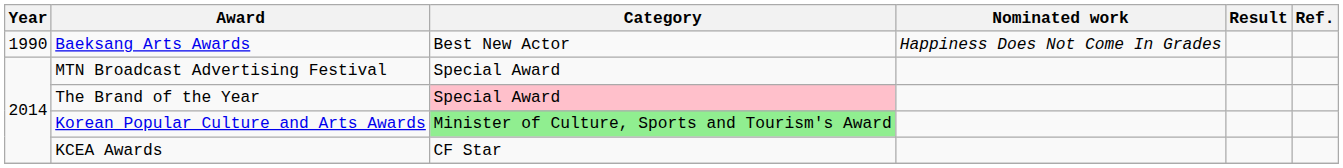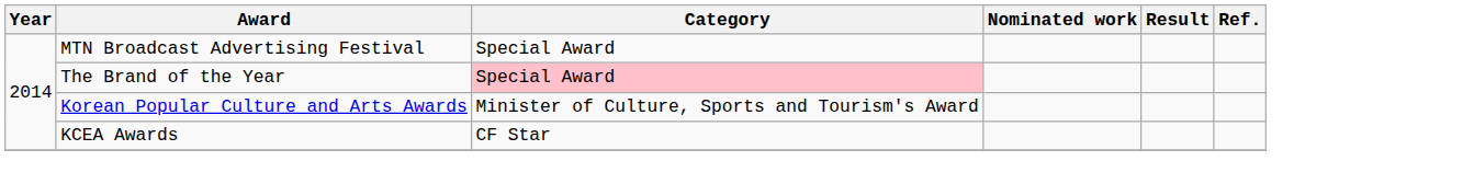 <table class="wikitable">
 <tr>
 <th>Year</th>
 <th>Award</th>
 <th>Category</th>
 <th>Nominated work</th>
 <th>Result</th>
 <th>Ref.</th>
-</tr>
-<tr>
-<td>1990</td>
-<td><a href='#'>Baeksang Arts Awards</a></td>
-<td>Best New Actor</td>
-<td><em>Happiness Does Not Come In Grades</em></td>
-<td></td>
-<td></td>
 </tr>
 <tr>
 <td rowspan=4>2014</td>
 <td>MTN Broadcast Advertising Festival</td>
 <td>Special Award</td>
 <td></td>
 <td></td>
 <td></td>
 </tr>
 <tr>
 <td>The Brand of the Year</td>
 <td style="background: pink;">Special Award</td>
 <td></td>
 <td></td>
 <td></td>
 </tr>
 <tr>
 <td><a href='#'>Korean Popular Culture and Arts Awards</a></td>
-<td style="background: lightgreen;">Minister of Culture, Sports and Tourism's Award</td>
+<td>Minister of Culture, Sports and Tourism's Award</td>
 <td></td>
 <td></td>
 <td></td>
 </tr>
 <tr>
 <td>KCEA Awards</td>
 <td>CF Star</td>
 <td></td>
 <td></td>
 <td></td>
 </tr>
 <tr>
 </tr>
 </table>
